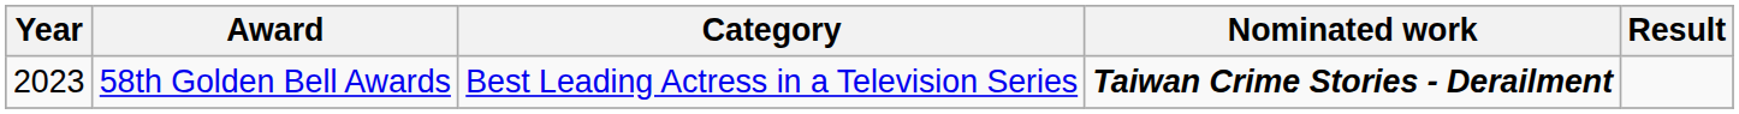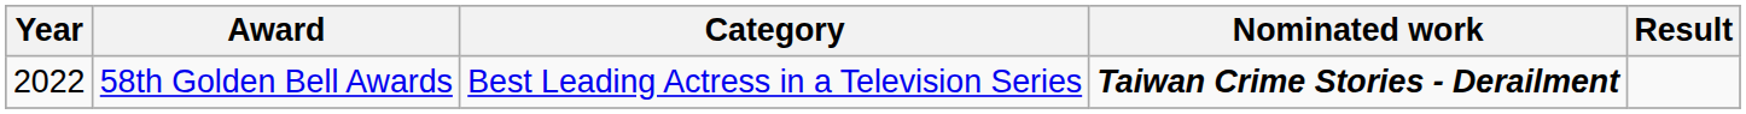 <table class="wikitable sortable">
 <tr>
 <th>Year</th>
 <th>Award</th>
 <th>Category</th>
 <th>Nominated work</th>
 <th>Result</th>
 </tr>
 <tr>
-<td>2023</td>
+<td>2022</td>
 <td><a href='#'>58th Golden Bell Awards</a></td>
 <td><a href='#'>Best Leading Actress in a Television Series</a></td>
 <td><strong><em>Taiwan Crime Stories - Derailment</em></strong></td>
 <td></td>
 </tr>
 </table>
